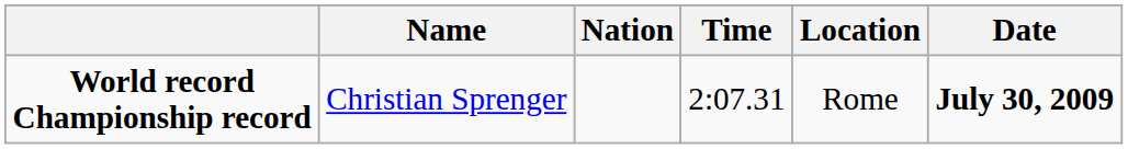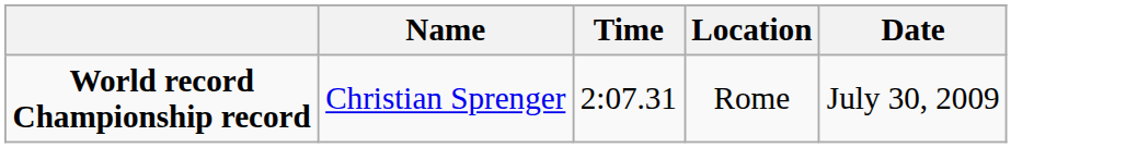 <table class=wikitable style=text-align:center>
 <tr>
 <th></th>
 <th>Name</th>
-<th>Nation</th>
 <th>Time</th>
 <th>Location</th>
 <th>Date</th>
 </tr>
 <tr>
 <td><strong>World record</strong> <br> <strong>Championship record</strong></td>
 <td><a href='#'>Christian Sprenger</a></td>
-<td></td>
 <td align=left>2:07.31</td>
 <td>Rome</td>
-<td><strong>July 30, 2009</strong></td>
+<td>July 30, 2009</td>
 </tr>
 </table>
